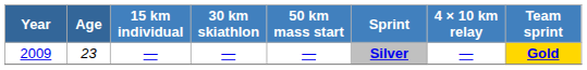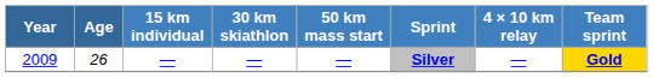 <table class="wikitable" style="font-size:95%; text-align:center; border:grey solid 1px; border-collapse:collapse; background:#ffffff;">
 <tr>
 <th style="background-color:#369; color:white; width:60px;"> Year </th>
 <th style="background-color:#369; color:white; width:40px;"> Age </th>
 <th style="background-color:#4180be; color:white; width:75px;"> 15 km <br> individual </th>
 <th style="background-color:#4180be; color:white; width:75px;"> 30 km <br> skiathlon </th>
 <th style="background-color:#4180be; color:white; width:75px;"> 50 km <br> mass start </th>
 <th style="background-color:#4180be; color:white; width:75px;"> Sprint </th>
 <th style="background-color:#4180be; color:white; width:75px;"> 4 × 10 km <br> relay </th>
 <th style="background-color:#4180be; color:white; width:75px;"> Team <br> sprint </th>
 </tr>
 <tr>
 <td><a href='#'>2009</a></td>
-<td><em>23</em></td>
+<td><em>26</em></td>
 <td><a href='#'>—</a></td>
 <td><a href='#'>—</a></td>
 <td><a href='#'>—</a></td>
 <td style="background:silver;"><a href='#'><strong>Silver</strong></a></td>
 <td><a href='#'>—</a></td>
 <td style="background:gold;"><a href='#'><strong>Gold</strong></a></td>
 </tr>
 <tr>
 </tr>
 </table>
